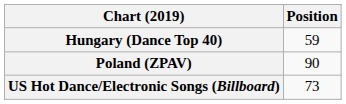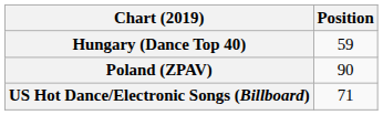 <table class="wikitable sortable plainrowheaders" style="text-align:center">
 <tr>
 <th scope="col">Chart (2019)</th>
 <th scope="col">Position</th>
 </tr>
 <tr>
 <th scope="row">Hungary (Dance Top 40)</th>
 <td>59</td>
 </tr>
 <tr>
 <th scope="row">Poland (ZPAV)</th>
 <td>90</td>
 </tr>
 <tr>
 <th scope="row">US Hot Dance/Electronic Songs (<em>Billboard</em>)</th>
-<td>73</td>
+<td>71</td>
 </tr>
 </table>
